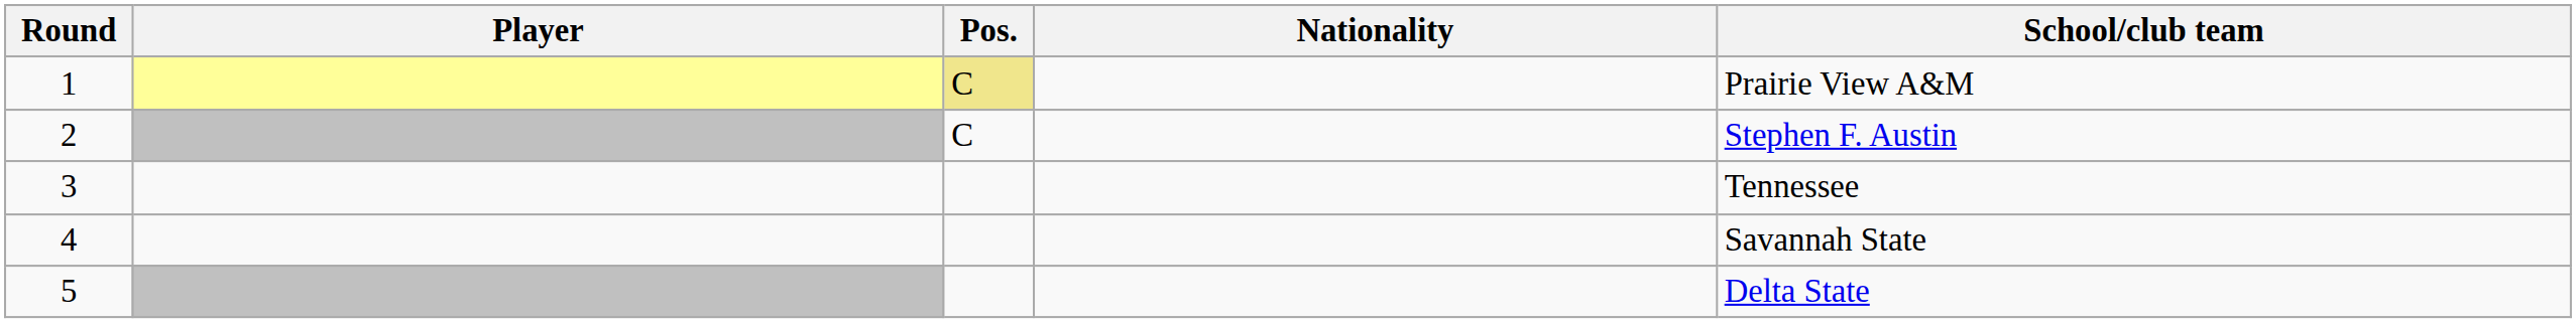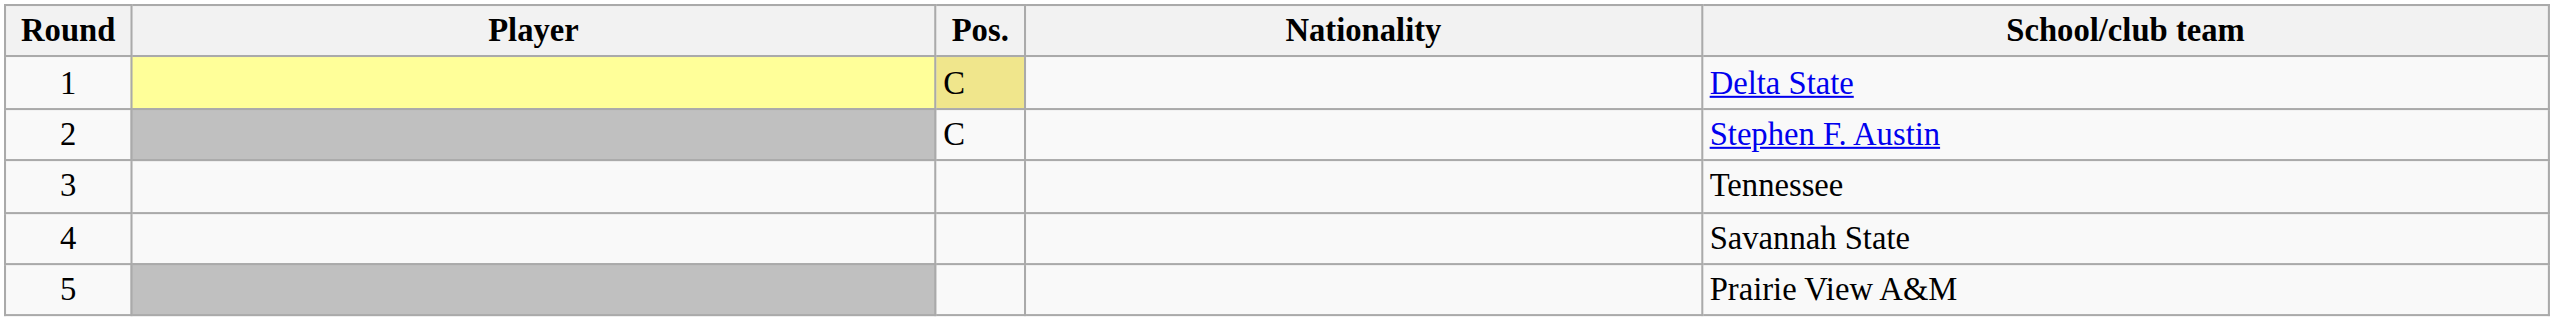 <table class="wikitable sortable">
 <tr>
 <th width="1%">Round</th>
 <th width="19%">Player</th>
 <th width="1%">Pos.</th>
 <th width="16%">Nationality</th>
 <th width="20%">School/club team</th>
 </tr>
 <tr>
 <td align=center>1</td>
 <td bgcolor="#FFFF99"></td>
 <td style="background: khaki;">C</td>
 <td></td>
-<td>Prairie View A&M</td>
+<td><a href='#'>Delta State</a></td>
 </tr>
 <tr>
 <td align=center>2</td>
 <td bgcolor="#C0C0C0"></td>
 <td>C</td>
 <td></td>
 <td><a href='#'>Stephen F. Austin</a></td>
 </tr>
 <tr>
 <td align=center>3</td>
 <td></td>
 <td></td>
 <td></td>
 <td>Tennessee</td>
 </tr>
 <tr>
 <td align=center>4</td>
 <td></td>
 <td></td>
 <td></td>
 <td>Savannah State</td>
 </tr>
 <tr>
 <td align=center>5</td>
 <td bgcolor="#C0C0C0"></td>
 <td></td>
 <td></td>
-<td><a href='#'>Delta State</a></td>
+<td>Prairie View A&M</td>
 </tr>
 </table>
